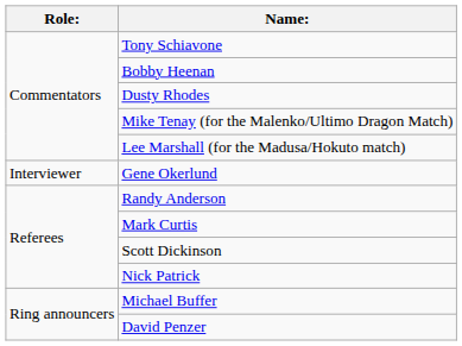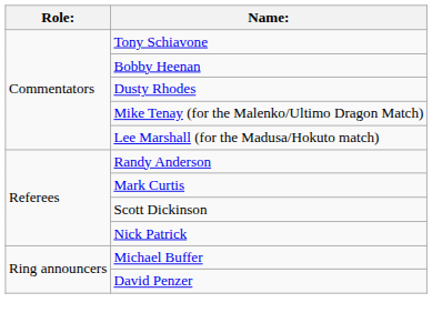 <table class=wikitable style="font-size:90%; margin: 0.5em 0 0.5em 1em; float: right; clear: right;">
 <tr>
 <th>Role:</th>
 <th>Name:</th>
 </tr>
 <tr>
 <td rowspan=5>Commentators</td>
 <td><a href='#'>Tony Schiavone</a></td>
 </tr>
 <tr>
 <td><a href='#'>Bobby Heenan</a></td>
 </tr>
 <tr>
 <td><a href='#'>Dusty Rhodes</a></td>
 </tr>
 <tr>
 <td><a href='#'>Mike Tenay</a> (for the Malenko/Ultimo Dragon Match)</td>
 </tr>
 <tr>
 <td><a href='#'>Lee Marshall</a> (for the Madusa/Hokuto match)</td>
 </tr>
 <tr>
-<td>Interviewer</td>
-<td><a href='#'>Gene Okerlund</a></td>
-</tr>
-<tr>
 <td rowspan=4>Referees</td>
 <td><a href='#'>Randy Anderson</a></td>
 </tr>
 <tr>
 <td><a href='#'>Mark Curtis</a></td>
 </tr>
 <tr>
 <td>Scott Dickinson</td>
 </tr>
 <tr>
 <td><a href='#'>Nick Patrick</a></td>
 </tr>
 <tr>
 <td rowspan=2>Ring announcers</td>
 <td><a href='#'>Michael Buffer</a></td>
 </tr>
 <tr>
 <td><a href='#'>David Penzer</a></td>
 </tr>
 </table>
